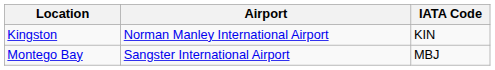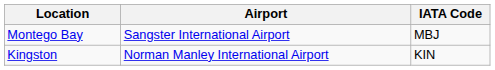 <table class="wikitable">
 <tr>
 <th scope="col" style="width:150px;"><strong>Location</strong></th>
 <th scope="col" style="width:400px;"><strong>Airport</strong></th>
 <th scope="col" style="width:100px;"><strong>IATA Code</strong></th>
 </tr>
 <tr>
+<td><a href='#'>Montego Bay</a></td>
+<td><a href='#'>Sangster International Airport</a></td>
+<td>MBJ</td>
+</tr>
+<tr>
 <td><a href='#'>Kingston</a></td>
 <td><a href='#'>Norman Manley International Airport</a></td>
 <td>KIN</td>
 </tr>
-<tr>
-<td><a href='#'>Montego Bay</a></td>
-<td><a href='#'>Sangster International Airport</a></td>
-<td>MBJ</td>
-</tr>
 </table>
